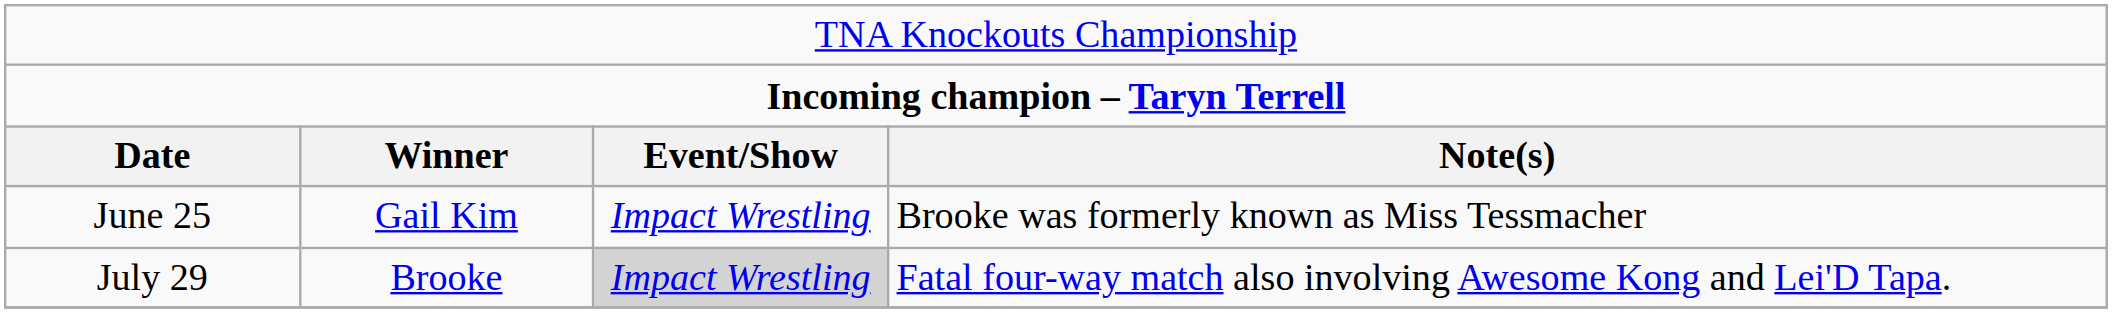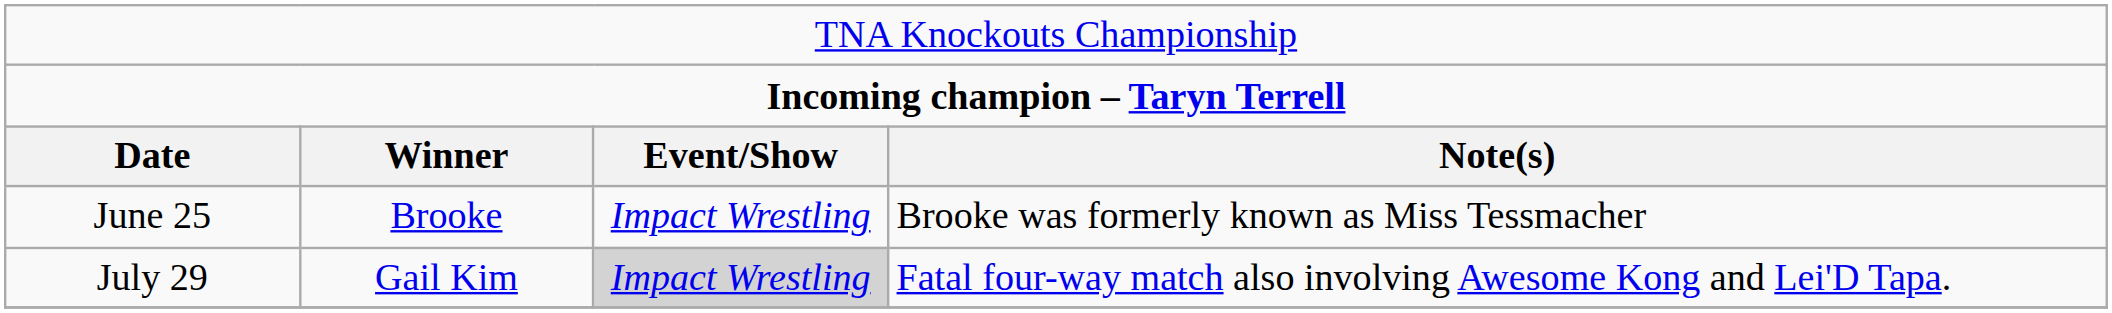 <table class="wikitable" style="text-align:center; width:100%;">
 <tr>
 <td colspan="5"><a href='#'>TNA Knockouts Championship</a></td>
 </tr>
 <tr>
 <td colspan="5"><strong>Incoming champion – <a href='#'>Taryn Terrell</a></strong></td>
 </tr>
 <tr>
 <th width=14%>Date</th>
 <th width=14%>Winner</th>
 <th width=14%>Event/Show</th>
 <th width=58%>Note(s)</th>
 </tr>
 <tr>
 <td>June 25<br></td>
-<td><a href='#'>Gail Kim</a></td>
+<td><a href='#'>Brooke</a></td>
 <td><em><a href='#'>Impact Wrestling</a></em></td>
 <td align=left>Brooke was formerly known as Miss Tessmacher</td>
 </tr>
 <tr>
 <td>July 29<br></td>
-<td><a href='#'>Brooke</a></td>
+<td><a href='#'>Gail Kim</a></td>
 <td style="background: lightgrey;"><em><a href='#'>Impact Wrestling</a></em></td>
 <td align=left><a href='#'>Fatal four-way match</a> also involving <a href='#'>Awesome Kong</a> and <a href='#'>Lei'D Tapa</a>.</td>
 </tr>
 <tr>
 </tr>
 </table>
